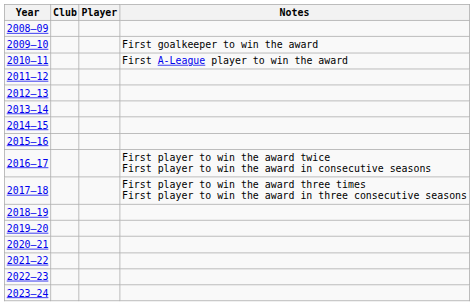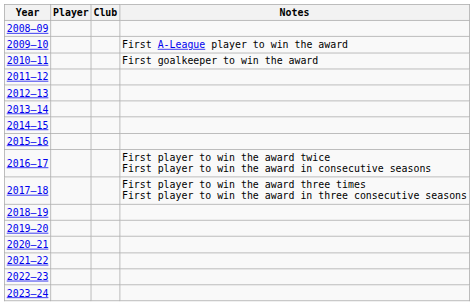 <table class="sortable wikitable" style="text-align: left;">
 <tr>
 <th>Year</th>
+<th>Player</th>
 <th>Club</th>
-<th>Player</th>
 <th class="unsortable" align=center>Notes</th>
 </tr>
 <tr>
 <td align=left><a href='#'>2008–09</a></td>
 <td></td>
 <td></td>
 <td></td>
 </tr>
 <tr>
 <td align=left><a href='#'>2009–10</a></td>
 <td></td>
 <td></td>
-<td>First goalkeeper to win the award</td>
+<td>First <a href='#'>A-League</a> player to win the award</td>
 </tr>
 <tr>
 <td align=left><a href='#'>2010–11</a></td>
 <td></td>
 <td></td>
-<td>First <a href='#'>A-League</a> player to win the award</td>
+<td>First goalkeeper to win the award</td>
 </tr>
 <tr>
 <td align=left><a href='#'>2011–12</a></td>
 <td></td>
 <td></td>
 <td></td>
 </tr>
 <tr>
 <td align=left><a href='#'>2012–13</a></td>
 <td></td>
 <td></td>
 <td></td>
 </tr>
 <tr>
 <td align=left><a href='#'>2013–14</a></td>
 <td></td>
 <td></td>
 <td></td>
 </tr>
 <tr>
 <td align=left><a href='#'>2014–15</a></td>
 <td></td>
 <td></td>
 <td></td>
 </tr>
 <tr>
 <td align=left><a href='#'>2015–16</a></td>
 <td></td>
 <td></td>
 <td></td>
 </tr>
 <tr>
 <td align=left><a href='#'>2016–17</a></td>
 <td></td>
 <td></td>
 <td>First player to win the award twice<br>First player to win the award in consecutive seasons</td>
 </tr>
 <tr>
 <td align=left><a href='#'>2017–18</a></td>
 <td></td>
 <td></td>
 <td>First player to win the award three times<br>First player to win the award in three consecutive seasons</td>
 </tr>
 <tr>
 <td align=left><a href='#'>2018–19</a></td>
 <td></td>
 <td></td>
 <td></td>
 </tr>
 <tr>
 <td align=left><a href='#'>2019–20</a></td>
 <td></td>
 <td></td>
 <td></td>
 </tr>
 <tr>
 <td align=left><a href='#'>2020–21</a></td>
 <td></td>
 <td></td>
 <td></td>
 </tr>
 <tr>
 <td align=left><a href='#'>2021–22</a></td>
 <td></td>
 <td></td>
 <td></td>
 </tr>
 <tr>
 <td align=left><a href='#'>2022–23</a></td>
 <td></td>
 <td></td>
 <td></td>
 </tr>
 <tr>
 <td align=left><a href='#'>2023–24</a></td>
 <td></td>
 <td></td>
 <td></td>
 </tr>
 </table>
